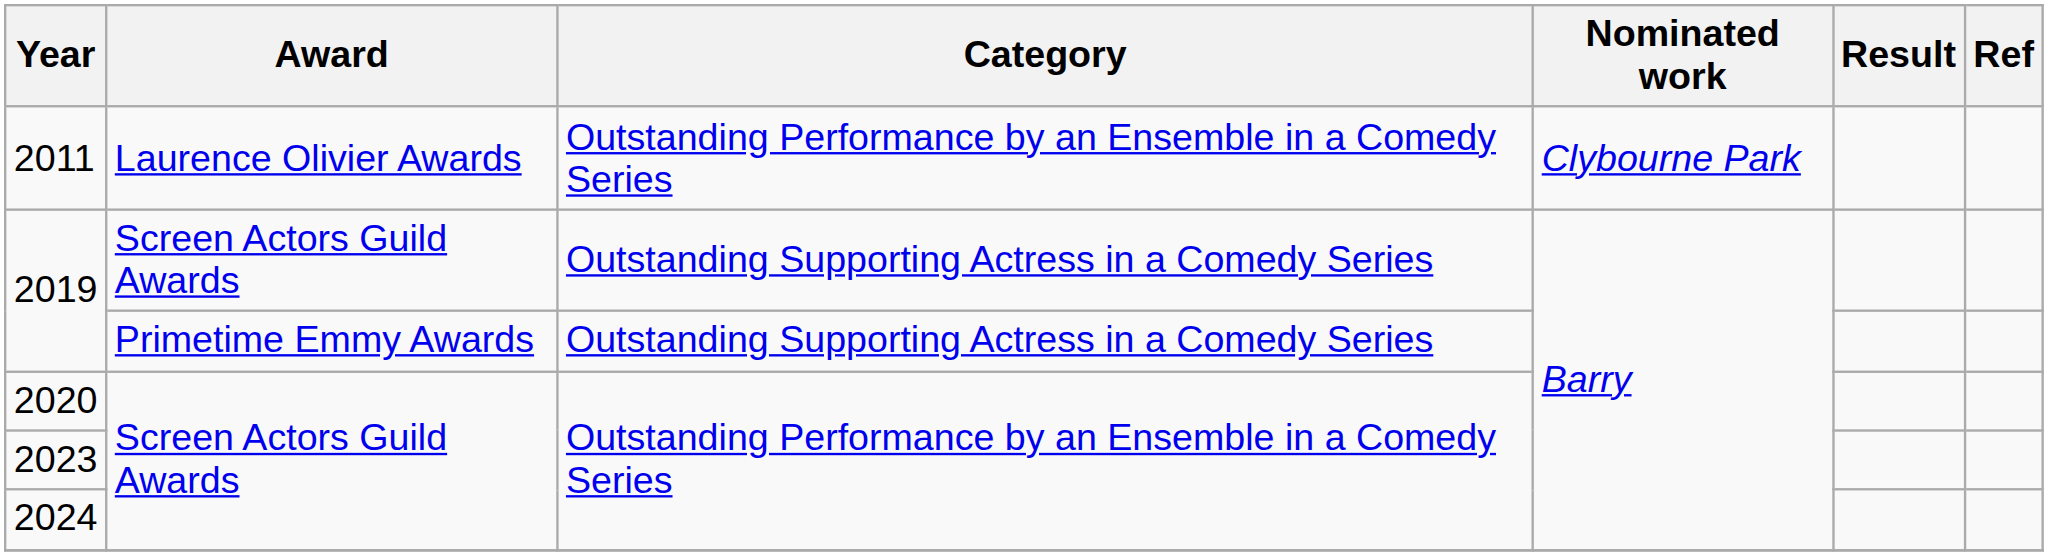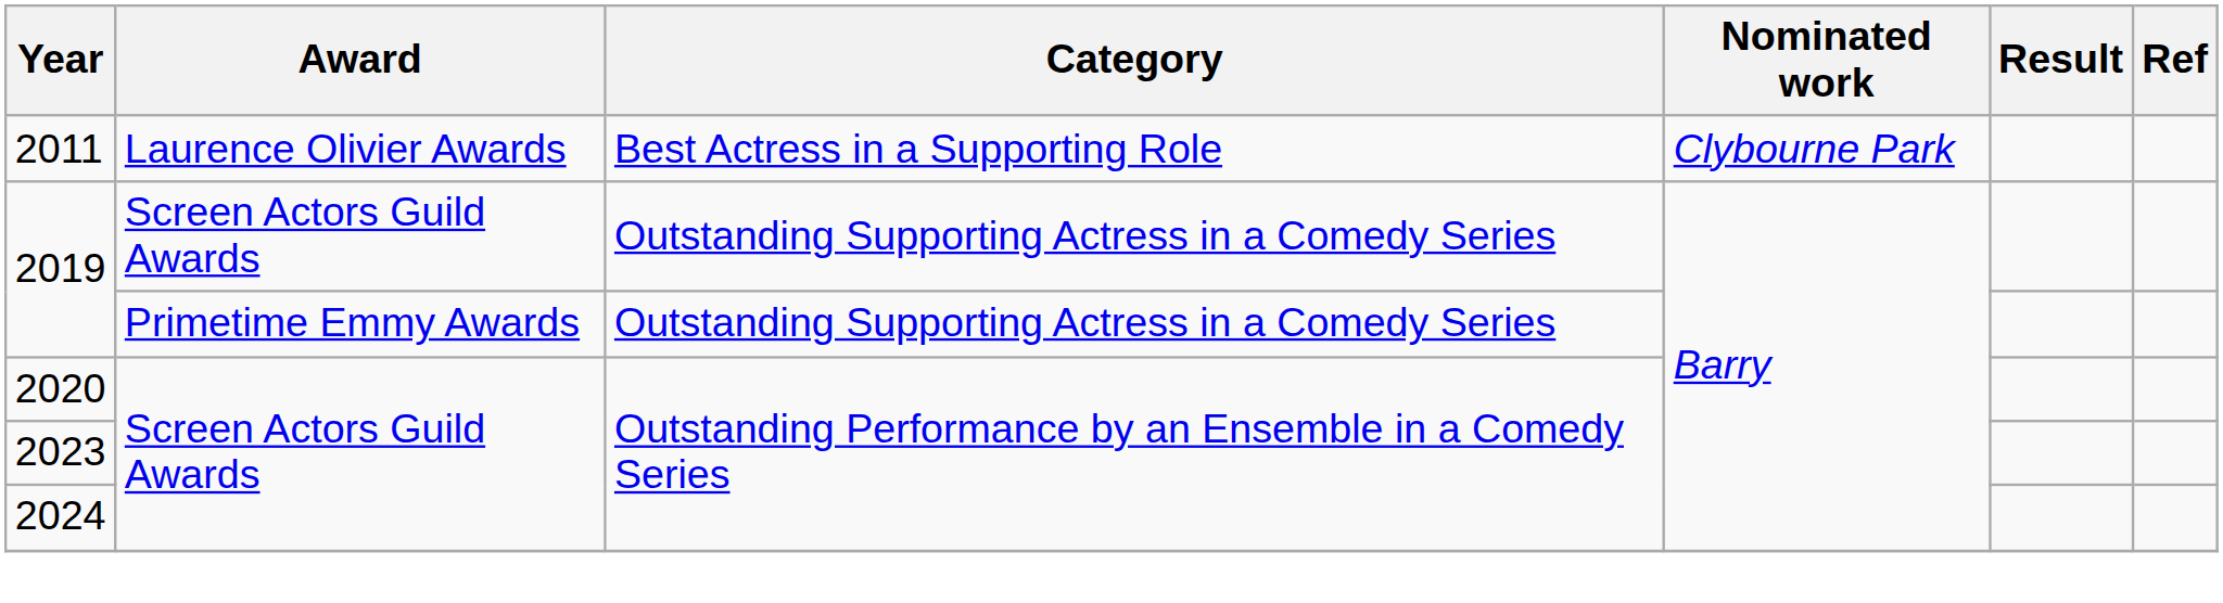 <table class="wikitable sortable">
 <tr>
 <th>Year</th>
 <th>Award</th>
 <th>Category</th>
 <th>Nominated work</th>
 <th>Result</th>
 <th class=unsortable>Ref</th>
 </tr>
 <tr>
 <td>2011</td>
 <td><a href='#'>Laurence Olivier Awards</a></td>
-<td><a href='#'>Outstanding Performance by an Ensemble in a Comedy Series</a></td>
+<td><a href='#'>Best Actress in a Supporting Role</a></td>
 <td><em><a href='#'>Clybourne Park</a></em></td>
 <td></td>
 <td style="text-align:center;"></td>
 </tr>
 <tr>
 <td rowspan="2">2019</td>
 <td><a href='#'>Screen Actors Guild Awards</a></td>
 <td><a href='#'>Outstanding Supporting Actress in a Comedy Series</a></td>
 <td rowspan="5"><em><a href='#'>Barry</a></em></td>
 <td></td>
 <td style="text-align:center;"></td>
 </tr>
 <tr>
 <td><a href='#'>Primetime Emmy Awards</a></td>
 <td><a href='#'>Outstanding Supporting Actress in a Comedy Series</a></td>
 <td></td>
 <td style="text-align:center;"></td>
 </tr>
 <tr>
 <td>2020</td>
 <td rowspan="3"><a href='#'>Screen Actors Guild Awards</a></td>
 <td rowspan="3"><a href='#'>Outstanding Performance by an Ensemble in a Comedy Series</a></td>
 <td></td>
 <td></td>
 </tr>
 <tr>
 <td>2023</td>
 <td></td>
 <td></td>
 </tr>
 <tr>
 <td>2024</td>
 <td></td>
 <td style="text-align:center;"></td>
 </tr>
 <tr>
 </tr>
 </table>
